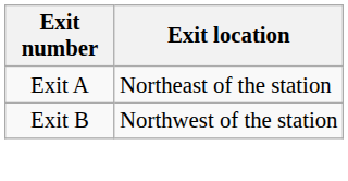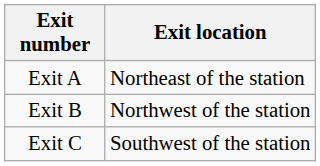 <table class="wikitable">
 <tr>
 <th style="width:70px">Exit number</th>
 <th>Exit location</th>
 </tr>
 <tr>
 <td align="center">Exit A</td>
 <td>Northeast of the station</td>
 </tr>
 <tr>
 <td align="center">Exit B</td>
 <td>Northwest of the station</td>
 </tr>
+<tr>
+<td align="center">Exit C</td>
+<td>Southwest of the station</td>
+</tr>
 </table>
